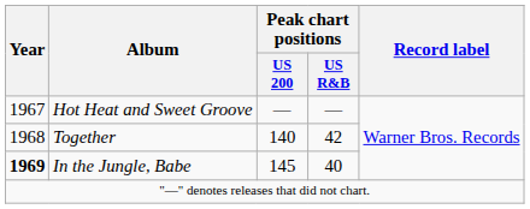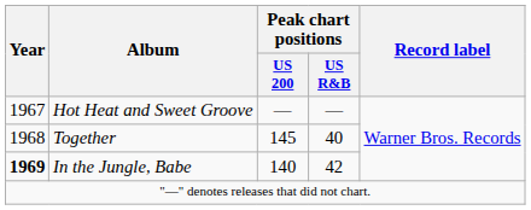 <table class="wikitable" style=text-align:center;>
 <tr>
 <th rowspan="2">Year</th>
 <th rowspan="2">Album</th>
 <th colspan="2">Peak chart positions</th>
 <th rowspan="2"><a href='#'>Record label</a></th>
 </tr>
 <tr style="font-size:smaller;">
 <th width=40><a href='#'>US<br>200</a><br></th>
 <th width=40><a href='#'>US<br>R&B</a><br></th>
 </tr>
 <tr>
 <td>1967</td>
 <td align=left><em>Hot Heat and Sweet Groove</em></td>
 <td>—</td>
 <td>—</td>
 <td rowspan="3"><a href='#'>Warner Bros. Records</a></td>
 </tr>
 <tr>
 <td>1968</td>
 <td align=left><em>Together</em></td>
-<td>140</td>
-<td>42</td>
+<td>145</td>
+<td>40</td>
 </tr>
 <tr>
 <td><strong>1969</strong></td>
 <td align=left><em>In the Jungle, Babe</em></td>
-<td>145</td>
-<td>40</td>
+<td>140</td>
+<td>42</td>
 </tr>
 <tr>
 <td colspan="6" style="text-align:center; font-size:9pt;">"—" denotes releases that did not chart.</td>
 </tr>
 </table>
